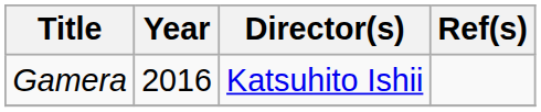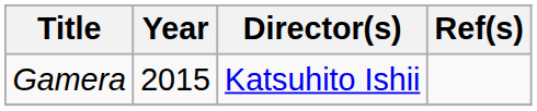 <table class="wikitable sortable">
 <tr>
 <th scope="col">Title</th>
 <th scope="col">Year</th>
 <th scope="col">Director(s)</th>
 <th scope="col" class="unsortable">Ref(s)</th>
 </tr>
 <tr>
 <td><em>Gamera</em></td>
-<td style="text-align:center">2016</td>
+<td style="text-align:center">2015</td>
 <td><a href='#'>Katsuhito Ishii</a></td>
 <td style="text-align:center"></td>
 </tr>
 <tr>
 </tr>
 </table>
